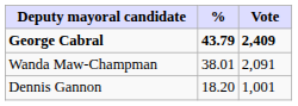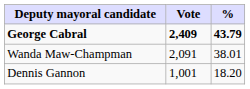 <table class="wikitable">
 <tr>
 <th style="background:#ddf; width:200px;">Deputy mayoral candidate</th>
+<th style="background:#ddf; width:50px;">Vote</th>
 <th style="background:#ddf; width:30px;">%</th>
-<th style="background:#ddf; width:50px;">Vote</th>
 </tr>
 <tr>
 <td><strong>George Cabral</strong></td>
+<td><strong>2,409</strong></td>
 <td><strong>43.79</strong></td>
-<td><strong>2,409</strong></td>
 </tr>
 <tr>
 <td>Wanda Maw-Champman</td>
+<td>2,091</td>
 <td>38.01</td>
-<td>2,091</td>
 </tr>
 <tr>
 <td>Dennis Gannon</td>
+<td>1,001</td>
 <td>18.20</td>
-<td>1,001</td>
 </tr>
 </table>
